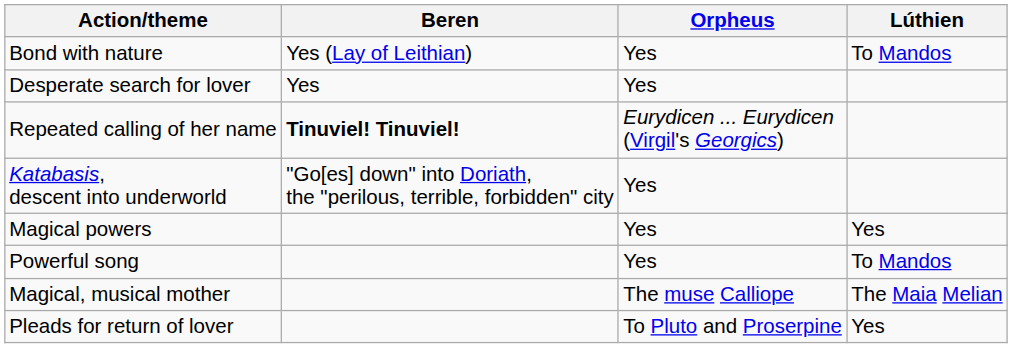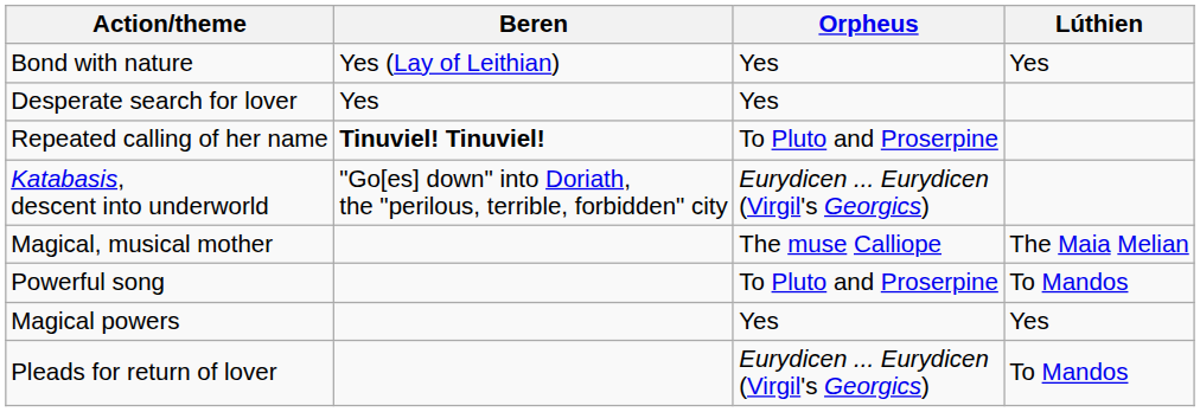 <table class="wikitable" style="margin:1em auto;">
 <tr>
 <th>Action/theme</th>
 <th>Beren</th>
 <th><a href='#'>Orpheus</a></th>
 <th>Lúthien</th>
 </tr>
 <tr>
 <td>Bond with nature</td>
 <td>Yes (<a href='#'>Lay of Leithian</a>)</td>
 <td>Yes</td>
-<td>To <a href='#'>Mandos</a></td>
+<td>Yes</td>
 </tr>
 <tr>
 <td>Desperate search for lover</td>
 <td>Yes</td>
 <td>Yes</td>
 <td></td>
 </tr>
 <tr>
 <td>Repeated calling of her name</td>
 <td><strong>Tinuviel! Tinuviel!</strong></td>
-<td><em>Eurydicen ... Eurydicen</em><br>(<a href='#'>Virgil</a>'s <em><a href='#'>Georgics</a></em>)</td>
+<td>To <a href='#'>Pluto</a> and <a href='#'>Proserpine</a></td>
 <td></td>
 </tr>
 <tr>
 <td><em><a href='#'>Katabasis</a></em>,<br>descent into underworld</td>
 <td>"Go[es] down" into <a href='#'>Doriath</a>,<br>the "perilous, terrible, forbidden" city</td>
-<td>Yes</td>
+<td><em>Eurydicen ... Eurydicen</em><br>(<a href='#'>Virgil</a>'s <em><a href='#'>Georgics</a></em>)</td>
 <td></td>
+</tr>
+<tr>
+<td>Magical, musical mother</td>
+<td></td>
+<td>The <a href='#'>muse</a> <a href='#'>Calliope</a></td>
+<td>The <a href='#'>Maia</a> <a href='#'>Melian</a></td>
+</tr>
+<tr>
+<td>Powerful song</td>
+<td></td>
+<td>To <a href='#'>Pluto</a> and <a href='#'>Proserpine</a></td>
+<td>To <a href='#'>Mandos</a></td>
 </tr>
 <tr>
 <td>Magical powers</td>
 <td></td>
 <td>Yes</td>
 <td>Yes</td>
 </tr>
 <tr>
-<td>Powerful song</td>
+<td>Pleads for return of lover</td>
 <td></td>
-<td>Yes</td>
+<td><em>Eurydicen ... Eurydicen</em><br>(<a href='#'>Virgil</a>'s <em><a href='#'>Georgics</a></em>)</td>
 <td>To <a href='#'>Mandos</a></td>
 </tr>
-<tr>
-<td>Magical, musical mother</td>
-<td></td>
-<td>The <a href='#'>muse</a> <a href='#'>Calliope</a></td>
-<td>The <a href='#'>Maia</a> <a href='#'>Melian</a></td>
-</tr>
-<tr>
-<td>Pleads for return of lover</td>
-<td></td>
-<td>To <a href='#'>Pluto</a> and <a href='#'>Proserpine</a></td>
-<td>Yes</td>
-</tr>
 </table>
